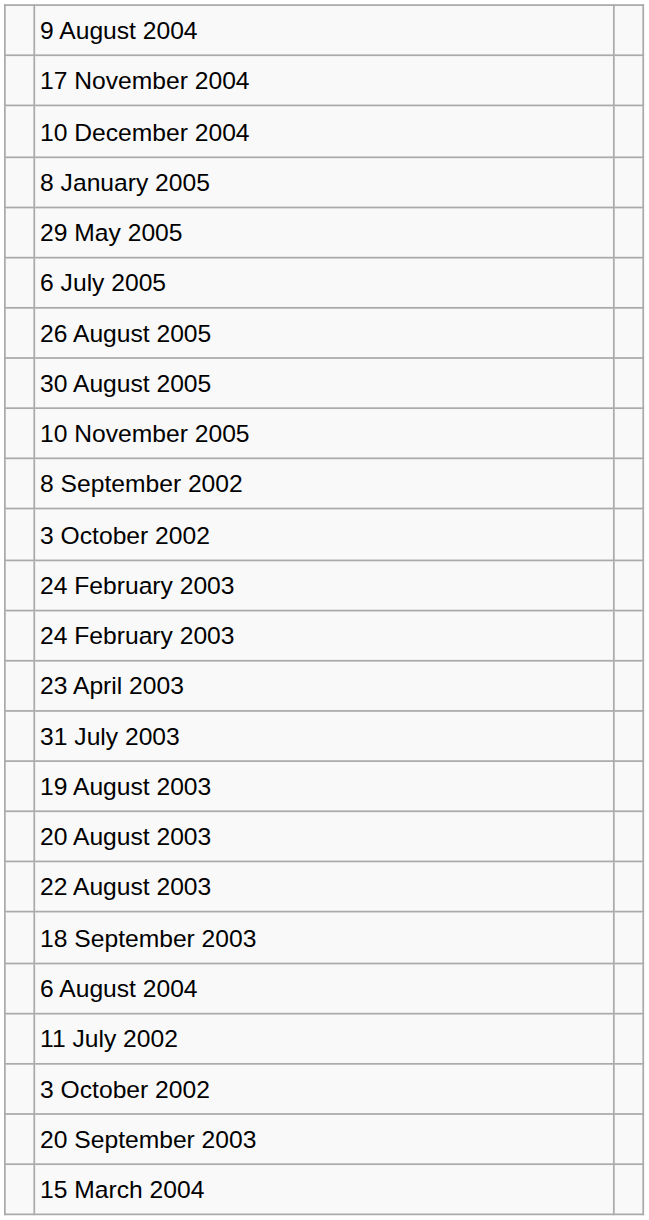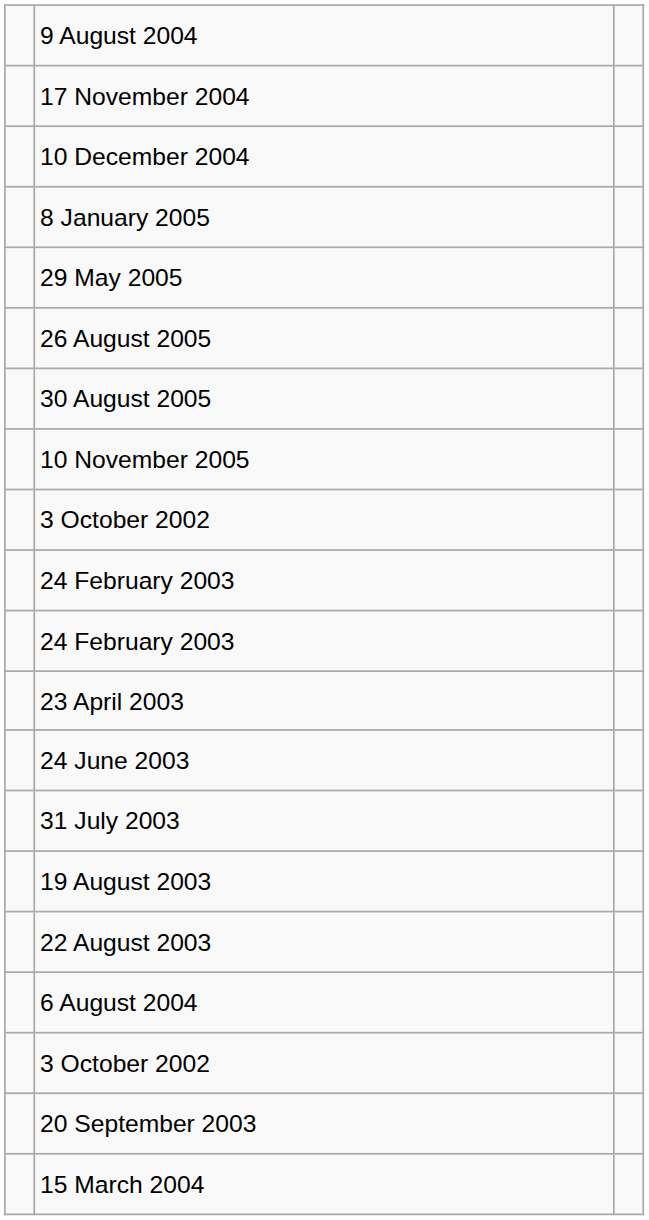 <table class="wikitable" style="font-size: 89%; float: left; width: 26em; margin-right: 1em; height: 700px">
 <tr>
 <td></td>
 <td>9 August 2004</td>
 <td></td>
 </tr>
 <tr>
 <td></td>
 <td>17 November 2004</td>
 <td></td>
 </tr>
 <tr>
 <td></td>
 <td>10 December 2004</td>
 <td></td>
 </tr>
 <tr>
 <td></td>
 <td>8 January 2005</td>
 <td></td>
 </tr>
 <tr>
 <td></td>
 <td>29 May 2005</td>
 <td></td>
 </tr>
 <tr>
 <td></td>
-<td>6 July 2005</td>
-<td></td>
-</tr>
-<tr>
-<td></td>
 <td>26 August 2005</td>
 <td></td>
 </tr>
 <tr>
 <td></td>
 <td>30 August 2005</td>
 <td></td>
 </tr>
 <tr>
 <td></td>
 <td>10 November 2005</td>
-<td></td>
-</tr>
-<tr>
-<td></td>
-<td>8 September 2002</td>
 <td></td>
 </tr>
 <tr>
 <td></td>
 <td>3 October 2002</td>
 <td></td>
 </tr>
 <tr>
 <td></td>
 <td>24 February 2003</td>
 <td></td>
 </tr>
 <tr>
 <td></td>
 <td>24 February 2003</td>
 <td></td>
 </tr>
 <tr>
 <td></td>
 <td>23 April 2003</td>
 <td></td>
 </tr>
 <tr>
 <td></td>
+<td>24 June 2003</td>
+<td></td>
+</tr>
+<tr>
+<td></td>
 <td>31 July 2003</td>
 <td></td>
 </tr>
 <tr>
 <td></td>
 <td>19 August 2003</td>
 <td></td>
 </tr>
 <tr>
 <td></td>
-<td>20 August 2003</td>
-<td></td>
-</tr>
-<tr>
-<td></td>
 <td>22 August 2003</td>
 <td></td>
 </tr>
 <tr>
 <td></td>
-<td>18 September 2003</td>
-<td></td>
-</tr>
-<tr>
-<td></td>
 <td>6 August 2004</td>
-<td></td>
-</tr>
-<tr>
-<td></td>
-<td>11 July 2002</td>
 <td></td>
 </tr>
 <tr>
 <td></td>
 <td>3 October 2002</td>
 <td></td>
 </tr>
 <tr>
 <td></td>
 <td>20 September 2003</td>
 <td></td>
 </tr>
 <tr>
 <td></td>
 <td>15 March 2004</td>
 <td></td>
 </tr>
 </table>
